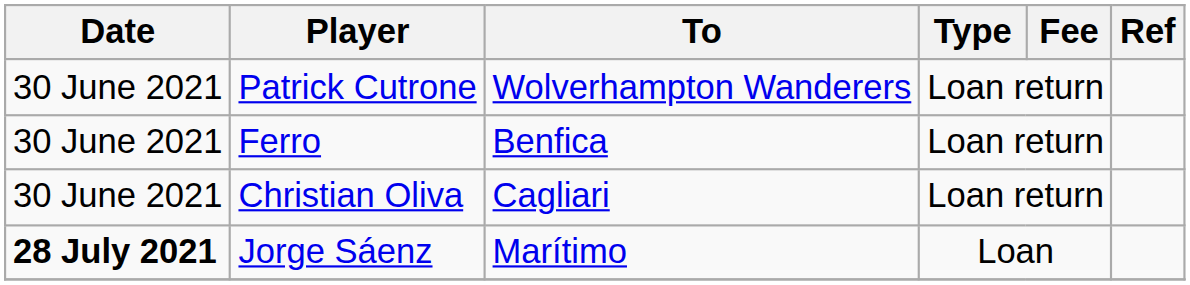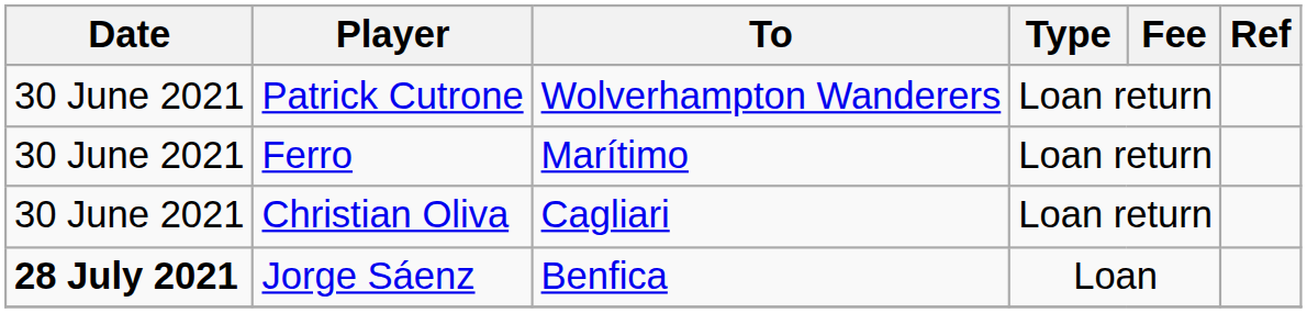 <table class="wikitable">
 <tr>
 <th>Date</th>
 <th>Player</th>
 <th>To</th>
 <th>Type</th>
 <th>Fee</th>
 <th>Ref</th>
 </tr>
 <tr>
 <td>30 June 2021</td>
 <td> <a href='#'>Patrick Cutrone</a></td>
 <td> <a href='#'>Wolverhampton Wanderers</a></td>
 <td align=center colspan=2>Loan return</td>
 <td align=center></td>
 </tr>
 <tr>
 <td>30 June 2021</td>
 <td> <a href='#'>Ferro</a></td>
-<td> <a href='#'>Benfica</a></td>
+<td> <a href='#'>Marítimo</a></td>
 <td align=center colspan=2>Loan return</td>
 <td align=center></td>
 </tr>
 <tr>
 <td>30 June 2021</td>
 <td> <a href='#'>Christian Oliva</a></td>
 <td> <a href='#'>Cagliari</a></td>
 <td align=center colspan=2>Loan return</td>
 <td align=center></td>
 </tr>
 <tr>
 <td><strong>28 July 2021</strong></td>
 <td> <a href='#'>Jorge Sáenz</a></td>
-<td> <a href='#'>Marítimo</a></td>
+<td> <a href='#'>Benfica</a></td>
 <td align=center colspan=2>Loan</td>
 <td align=center></td>
 </tr>
 <tr>
 </tr>
 </table>
